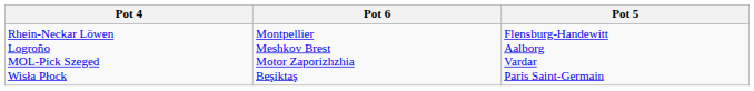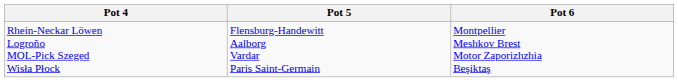 <table class="wikitable">
 <tr>
 <th width=15%>Pot 4</th>
+<th width=15%>Pot 5</th>
 <th width=15%>Pot 6</th>
-<th width=15%>Pot 5</th>
 </tr>
 <tr>
 <td valign="top"> <a href='#'>Rhein-Neckar Löwen</a><br> <a href='#'>Logroño</a><br> <a href='#'>MOL-Pick Szeged</a><br> <a href='#'>Wisła Płock</a></td>
+<td valign="top"> <a href='#'>Flensburg-Handewitt</a><br> <a href='#'>Aalborg</a><br> <a href='#'>Vardar</a><br> <a href='#'>Paris Saint-Germain</a></td>
 <td valign="top"> <a href='#'>Montpellier</a><br> <a href='#'>Meshkov Brest</a><br> <a href='#'>Motor Zaporizhzhia</a><br> <a href='#'>Beşiktaş</a></td>
-<td valign="top"> <a href='#'>Flensburg-Handewitt</a><br> <a href='#'>Aalborg</a><br> <a href='#'>Vardar</a><br> <a href='#'>Paris Saint-Germain</a></td>
 </tr>
 </table>
